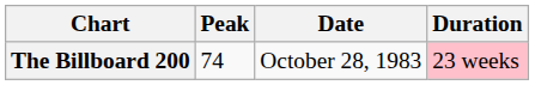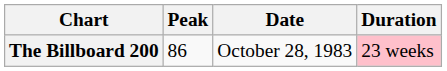 <table class="wikitable">
 <tr>
 <th scope="col">Chart</th>
 <th scope="col">Peak</th>
 <th scope="col">Date</th>
 <th scope="col">Duration</th>
 </tr>
 <tr>
 <th scope="row">The Billboard 200</th>
-<td>74</td>
+<td>86</td>
 <td>October 28, 1983</td>
 <td style="background: pink;">23 weeks</td>
 </tr>
 </table>
